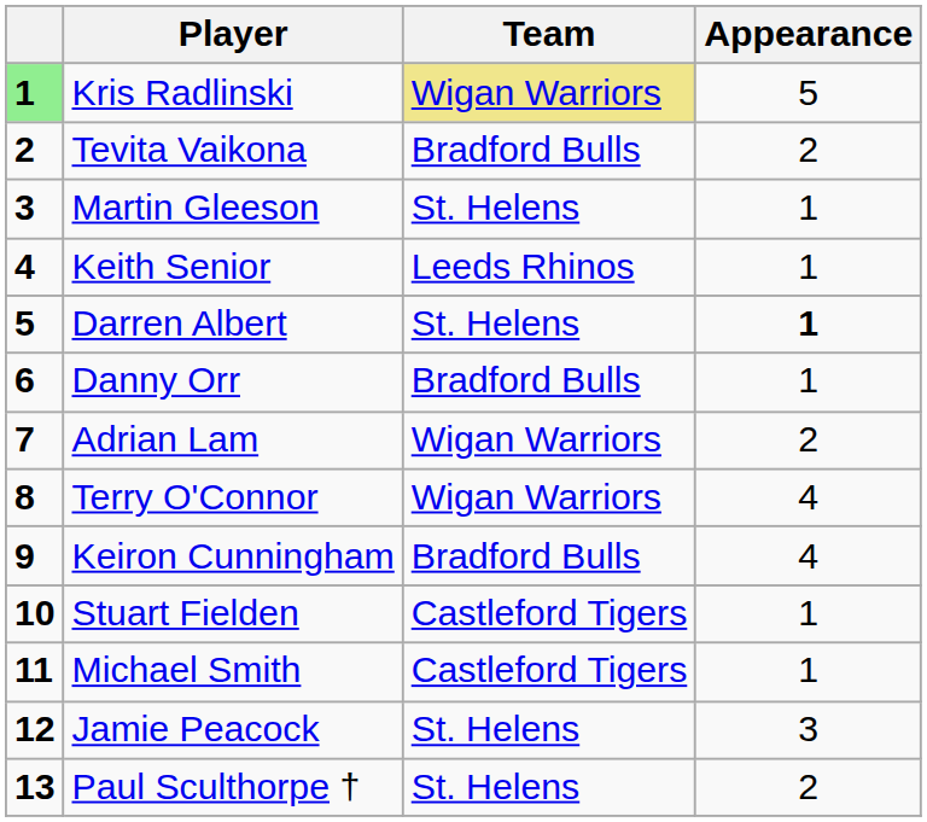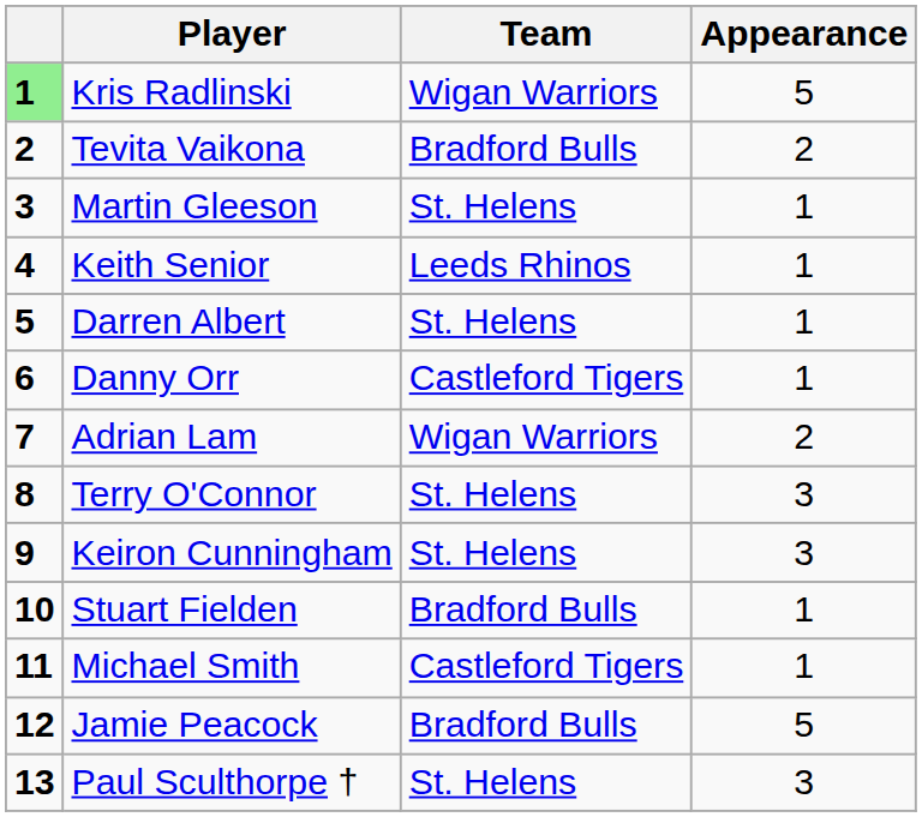 <table class="wikitable">
 <tr>
 <th></th>
 <th>Player</th>
 <th>Team</th>
 <th>Appearance</th>
 </tr>
 <tr>
 <td style="background: lightgreen;"><strong>1</strong></td>
 <td> <a href='#'>Kris Radlinski</a></td>
-<td style="background: khaki;"> <a href='#'>Wigan Warriors</a></td>
+<td> <a href='#'>Wigan Warriors</a></td>
 <td style="text-align:center;">5</td>
 </tr>
 <tr>
 <td><strong>2</strong></td>
 <td> <a href='#'>Tevita Vaikona</a></td>
 <td> <a href='#'>Bradford Bulls</a></td>
 <td style="text-align:center;">2</td>
 </tr>
 <tr>
 <td><strong>3</strong></td>
 <td> <a href='#'>Martin Gleeson</a></td>
 <td> <a href='#'>St. Helens</a></td>
 <td style="text-align:center;">1</td>
 </tr>
 <tr>
 <td><strong>4</strong></td>
 <td> <a href='#'>Keith Senior</a></td>
 <td> <a href='#'>Leeds Rhinos</a></td>
 <td style="text-align:center;">1</td>
 </tr>
 <tr>
 <td><strong>5</strong></td>
 <td> <a href='#'>Darren Albert</a></td>
 <td> <a href='#'>St. Helens</a></td>
-<td style="text-align:center;"><strong>1</strong></td>
+<td style="text-align:center;">1</td>
 </tr>
 <tr>
 <td><strong>6</strong></td>
 <td> <a href='#'>Danny Orr</a></td>
-<td> <a href='#'>Bradford Bulls</a></td>
+<td> <a href='#'>Castleford Tigers</a></td>
 <td style="text-align:center;">1</td>
 </tr>
 <tr>
 <td><strong>7</strong></td>
 <td> <a href='#'>Adrian Lam</a></td>
 <td> <a href='#'>Wigan Warriors</a></td>
 <td style="text-align:center;">2</td>
 </tr>
 <tr>
 <td><strong>8</strong></td>
 <td> <a href='#'>Terry O'Connor</a></td>
-<td> <a href='#'>Wigan Warriors</a></td>
-<td style="text-align:center;">4</td>
+<td> <a href='#'>St. Helens</a></td>
+<td style="text-align:center;">3</td>
 </tr>
 <tr>
 <td><strong>9</strong></td>
 <td> <a href='#'>Keiron Cunningham</a></td>
-<td> <a href='#'>Bradford Bulls</a></td>
-<td style="text-align:center;">4</td>
+<td> <a href='#'>St. Helens</a></td>
+<td style="text-align:center;">3</td>
 </tr>
 <tr>
 <td><strong>10</strong></td>
 <td> <a href='#'>Stuart Fielden</a></td>
-<td> <a href='#'>Castleford Tigers</a></td>
+<td> <a href='#'>Bradford Bulls</a></td>
 <td style="text-align:center;">1</td>
 </tr>
 <tr>
 <td><strong>11</strong></td>
 <td> <a href='#'>Michael Smith</a></td>
 <td> <a href='#'>Castleford Tigers</a></td>
 <td style="text-align:center;">1</td>
 </tr>
 <tr>
 <td><strong>12</strong></td>
 <td> <a href='#'>Jamie Peacock</a></td>
-<td> <a href='#'>St. Helens</a></td>
-<td style="text-align:center;">3</td>
+<td> <a href='#'>Bradford Bulls</a></td>
+<td style="text-align:center;">5</td>
 </tr>
 <tr>
 <td><strong>13</strong></td>
 <td> <a href='#'>Paul Sculthorpe</a> †</td>
 <td> <a href='#'>St. Helens</a></td>
-<td style="text-align:center;">2</td>
+<td style="text-align:center;">3</td>
 </tr>
 </table>
